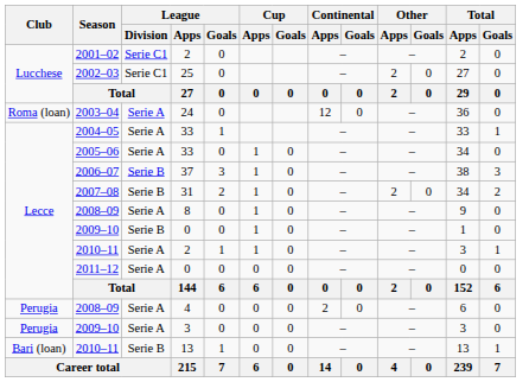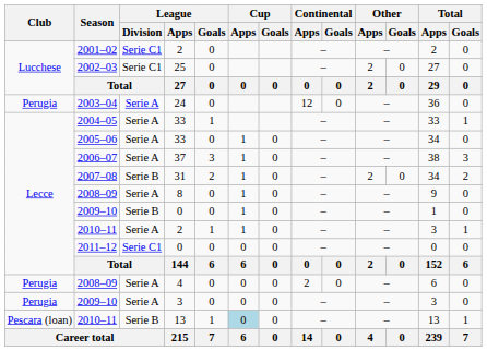 <table class="wikitable" style="text-align:center">
 <tr>
 <th rowspan="2">Club</th>
 <th rowspan="2">Season</th>
 <th colspan="3">League</th>
 <th colspan="2">Cup</th>
 <th colspan="2">Continental</th>
 <th colspan="2">Other</th>
 <th colspan="2">Total</th>
 </tr>
 <tr>
 <th>Division</th>
 <th>Apps</th>
 <th>Goals</th>
 <th>Apps</th>
 <th>Goals</th>
 <th>Apps</th>
 <th>Goals</th>
 <th>Apps</th>
 <th>Goals</th>
 <th>Apps</th>
 <th>Goals</th>
 </tr>
 <tr>
 <td rowspan="3"><a href='#'>Lucchese</a></td>
 <td><a href='#'>2001–02</a></td>
 <td><a href='#'>Serie C1</a></td>
 <td>2</td>
 <td>0</td>
 <td></td>
 <td></td>
 <td colspan="2">–</td>
 <td colspan="2">–</td>
 <td>2</td>
 <td>0</td>
 </tr>
 <tr>
 <td><a href='#'>2002–03</a></td>
 <td>Serie C1</td>
 <td>25</td>
 <td>0</td>
 <td></td>
 <td></td>
 <td colspan="2">–</td>
 <td>2</td>
 <td>0</td>
 <td>27</td>
 <td>0</td>
 </tr>
 <tr>
 <th colspan="2">Total</th>
 <th>27</th>
 <th>0</th>
 <th>0</th>
 <th>0</th>
 <th>0</th>
 <th>0</th>
 <th>2</th>
 <th>0</th>
 <th>29</th>
 <th>0</th>
 </tr>
 <tr>
-<td><a href='#'>Roma</a> (loan)</td>
+<td><a href='#'>Perugia</a></td>
 <td><a href='#'>2003–04</a></td>
 <td><a href='#'>Serie A</a></td>
 <td>24</td>
 <td>0</td>
 <td></td>
 <td></td>
 <td>12</td>
 <td>0</td>
 <td colspan="2">–</td>
 <td>36</td>
 <td>0</td>
 </tr>
 <tr>
 <td rowspan="9"><a href='#'>Lecce</a></td>
 <td><a href='#'>2004–05</a></td>
 <td>Serie A</td>
 <td>33</td>
 <td>1</td>
 <td></td>
 <td></td>
 <td colspan="2">–</td>
 <td colspan="2">–</td>
 <td>33</td>
 <td>1</td>
 </tr>
 <tr>
 <td><a href='#'>2005–06</a></td>
 <td>Serie A</td>
 <td>33</td>
 <td>0</td>
 <td>1</td>
 <td>0</td>
 <td colspan="2">–</td>
 <td colspan="2">–</td>
 <td>34</td>
 <td>0</td>
 </tr>
 <tr>
 <td><a href='#'>2006–07</a></td>
-<td><a href='#'>Serie B</a></td>
+<td>Serie A</td>
 <td>37</td>
 <td>3</td>
 <td>1</td>
 <td>0</td>
 <td colspan="2">–</td>
 <td colspan="2">–</td>
 <td>38</td>
 <td>3</td>
 </tr>
 <tr>
 <td><a href='#'>2007–08</a></td>
 <td>Serie B</td>
 <td>31</td>
 <td>2</td>
 <td>1</td>
 <td>0</td>
 <td colspan="2">–</td>
 <td>2</td>
 <td>0</td>
 <td>34</td>
 <td>2</td>
 </tr>
 <tr>
 <td><a href='#'>2008–09</a></td>
 <td>Serie A</td>
 <td>8</td>
 <td>0</td>
 <td>1</td>
 <td>0</td>
 <td colspan="2">–</td>
 <td colspan="2">–</td>
 <td>9</td>
 <td>0</td>
 </tr>
 <tr>
 <td><a href='#'>2009–10</a></td>
 <td>Serie B</td>
 <td>0</td>
 <td>0</td>
 <td>1</td>
 <td>0</td>
 <td colspan="2">–</td>
 <td colspan="2">–</td>
 <td>1</td>
 <td>0</td>
 </tr>
 <tr>
 <td><a href='#'>2010–11</a></td>
 <td>Serie A</td>
 <td>2</td>
 <td>1</td>
 <td>1</td>
 <td>0</td>
 <td colspan="2">–</td>
 <td colspan="2">–</td>
 <td>3</td>
 <td>1</td>
 </tr>
 <tr>
 <td><a href='#'>2011–12</a></td>
-<td>Serie A</td>
+<td><a href='#'>Serie C1</a></td>
 <td>0</td>
 <td>0</td>
 <td>0</td>
 <td>0</td>
 <td colspan="2">–</td>
 <td colspan="2">–</td>
 <td>0</td>
 <td>0</td>
 </tr>
 <tr>
 <th colspan="2">Total</th>
 <th>144</th>
 <th>6</th>
 <th>6</th>
 <th>0</th>
 <th>0</th>
 <th>0</th>
 <th>2</th>
 <th>0</th>
 <th>152</th>
 <th>6</th>
 </tr>
 <tr>
 <td><a href='#'>Perugia</a></td>
 <td><a href='#'>2008–09</a></td>
 <td>Serie A</td>
 <td>4</td>
 <td>0</td>
 <td>0</td>
 <td>0</td>
 <td>2</td>
 <td>0</td>
 <td colspan="2">–</td>
 <td>6</td>
 <td>0</td>
 </tr>
 <tr>
 <td><a href='#'>Perugia</a></td>
 <td><a href='#'>2009–10</a></td>
 <td>Serie A</td>
 <td>3</td>
 <td>0</td>
 <td>0</td>
 <td>0</td>
 <td colspan="2">–</td>
 <td colspan="2">–</td>
 <td>3</td>
 <td>0</td>
 </tr>
 <tr>
-<td><a href='#'>Bari</a> (loan)</td>
+<td><a href='#'>Pescara</a> (loan)</td>
 <td><a href='#'>2010–11</a></td>
 <td>Serie B</td>
 <td>13</td>
 <td>1</td>
-<td>0</td>
+<td style="background: lightblue;">0</td>
 <td>0</td>
 <td colspan="2">–</td>
 <td colspan="2">–</td>
 <td>13</td>
 <td>1</td>
 </tr>
 <tr>
 <th colspan="3">Career total</th>
 <th>215</th>
 <th>7</th>
 <th>6</th>
 <th>0</th>
 <th>14</th>
 <th>0</th>
 <th>4</th>
 <th>0</th>
 <th>239</th>
 <th>7</th>
 </tr>
 </table>
